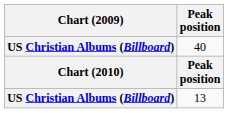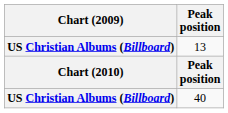 <table class="wikitable sortable plainrowheaders">
 <tr>
 <th scope="col">Chart (2009)</th>
 <th scope="col">Peak<br>position</th>
 </tr>
 <tr>
 <th scope="row">US <a href='#'>Christian Albums</a> (<em><a href='#'>Billboard</a></em>)</th>
-<td style="text-align:center;">40</td>
+<td style="text-align:center;">13</td>
 </tr>
 <tr>
 <th scope="col">Chart (2010)</th>
 <th scope="col">Peak<br>position</th>
 </tr>
 <tr>
 <th scope="row">US <a href='#'>Christian Albums</a> (<em><a href='#'>Billboard</a></em>)</th>
-<td style="text-align:center;">13</td>
+<td style="text-align:center;">40</td>
 </tr>
 </table>
